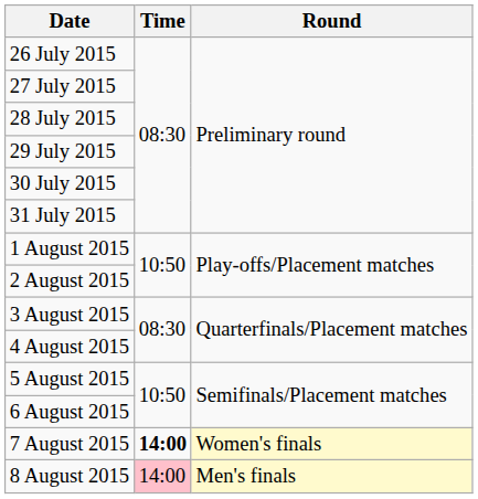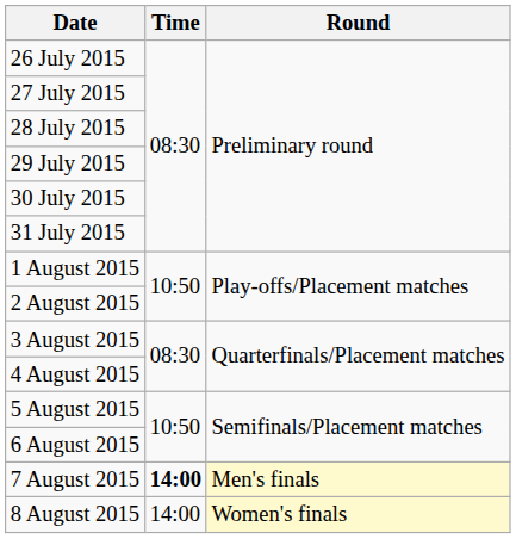 <table class="wikitable">
 <tr>
 <th>Date</th>
 <th>Time</th>
 <th>Round</th>
 </tr>
 <tr>
 <td>26 July 2015</td>
 <td rowspan=6>08:30</td>
 <td rowspan=6>Preliminary round</td>
 </tr>
 <tr>
 <td>27 July 2015</td>
 </tr>
 <tr>
 <td>28 July 2015</td>
 </tr>
 <tr>
 <td>29 July 2015</td>
 </tr>
 <tr>
 <td>30 July 2015</td>
 </tr>
 <tr>
 <td>31 July 2015</td>
 </tr>
 <tr>
 <td>1 August 2015</td>
 <td rowspan=2>10:50</td>
 <td rowspan=2>Play-offs/Placement matches</td>
 </tr>
 <tr>
 <td>2 August 2015</td>
 </tr>
 <tr>
 <td>3 August 2015</td>
 <td rowspan=2>08:30</td>
 <td rowspan=2>Quarterfinals/Placement matches</td>
 </tr>
 <tr>
 <td>4 August 2015</td>
 </tr>
 <tr>
 <td>5 August 2015</td>
 <td rowspan=2>10:50</td>
 <td rowspan=2>Semifinals/Placement matches</td>
 </tr>
 <tr>
 <td>6 August 2015</td>
 </tr>
 <tr>
 <td>7 August 2015</td>
 <td><strong>14:00</strong></td>
-<td style=background:lemonchiffon>Women's finals</td>
+<td style=background:lemonchiffon>Men's finals</td>
 </tr>
 <tr>
 <td>8 August 2015</td>
-<td style="background: pink;">14:00</td>
-<td style=background:lemonchiffon>Men's finals</td>
+<td>14:00</td>
+<td style=background:lemonchiffon>Women's finals</td>
 </tr>
 </table>
